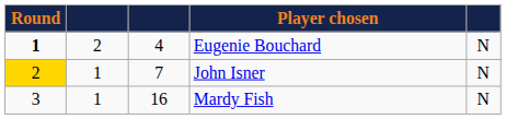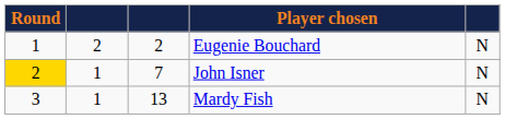 <table class="wikitable" style="text-align:left">
 <tr>
 <th style="background:#14234B; color:#F18121" width="50px">Round</th>
 <th style="background:#14234B; color:#F18121" width="50px"></th>
 <th style="background:#14234B; color:#F18121" width="50px"></th>
 <th style="background:#14234B; color:#F18121" width="250px">Player chosen</th>
 <th style="background:#14234B; color:#F18121" width="25px"></th>
 </tr>
 <tr>
-<td style="text-align:center"><strong>1</strong></td>
+<td style="text-align:center">1</td>
 <td style="text-align:center">2</td>
-<td style="text-align:center">4</td>
+<td style="text-align:center">2</td>
 <td> <a href='#'>Eugenie Bouchard</a></td>
 <td style="text-align:center">N</td>
 </tr>
 <tr>
 <td style="background: gold; text-align:center">2</td>
 <td style="text-align:center">1</td>
 <td style="text-align:center">7</td>
 <td> <a href='#'>John Isner</a></td>
 <td style="text-align:center">N</td>
 </tr>
 <tr>
 <td style="text-align:center">3</td>
 <td style="text-align:center">1</td>
-<td style="text-align:center">16</td>
+<td style="text-align:center">13</td>
 <td> <a href='#'>Mardy Fish</a></td>
 <td style="text-align:center">N</td>
 </tr>
 </table>
